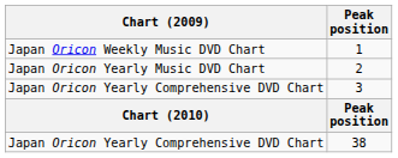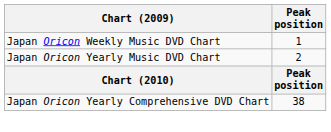 <table class="wikitable sortable">
 <tr>
 <th>Chart (2009)</th>
 <th>Peak<br>position</th>
 </tr>
 <tr>
 <td>Japan <em><a href='#'>Oricon</a></em> Weekly Music DVD Chart</td>
 <td align="center">1</td>
 </tr>
 <tr>
 <td>Japan <em>Oricon</em> Yearly Music DVD Chart</td>
 <td align="center">2</td>
 </tr>
 <tr>
-<td>Japan <em>Oricon</em> Yearly Comprehensive DVD Chart</td>
-<td align="center">3</td>
-</tr>
-<tr>
 <th>Chart (2010)</th>
 <th align="center">Peak<br>position</th>
 </tr>
 <tr>
 <td>Japan <em>Oricon</em> Yearly Comprehensive DVD Chart</td>
 <td align="center">38</td>
 </tr>
 </table>
